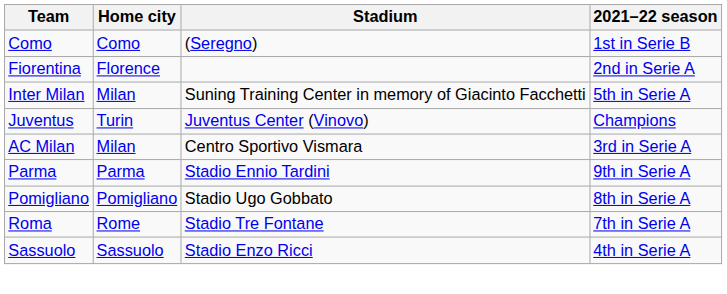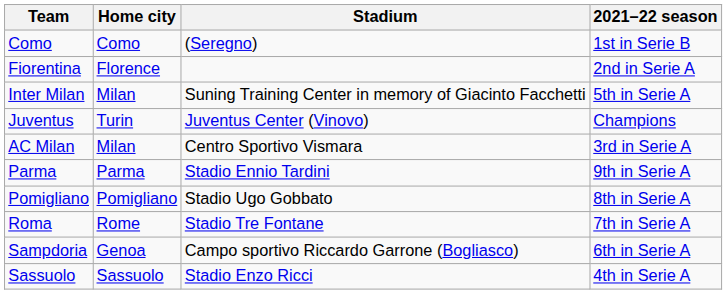 <table class="wikitable sortable">
 <tr>
 <th>Team</th>
 <th>Home city</th>
 <th>Stadium</th>
 <th>2021–22 season</th>
 </tr>
 <tr>
 <td><a href='#'>Como</a></td>
 <td><a href='#'>Como</a></td>
 <td> (<a href='#'>Seregno</a>)</td>
 <td><a href='#'>1st in Serie B</a></td>
 </tr>
 <tr>
 <td><a href='#'>Fiorentina</a></td>
 <td><a href='#'>Florence</a></td>
 <td></td>
 <td><a href='#'>2nd in Serie A</a></td>
 </tr>
 <tr>
 <td><a href='#'>Inter Milan</a></td>
 <td><a href='#'>Milan</a></td>
 <td>Suning Training Center in memory of Giacinto Facchetti</td>
 <td><a href='#'>5th in Serie A</a></td>
 </tr>
 <tr>
 <td><a href='#'>Juventus</a></td>
 <td><a href='#'>Turin</a></td>
 <td><a href='#'>Juventus Center</a> (<a href='#'>Vinovo</a>)</td>
 <td><a href='#'>Champions</a></td>
 </tr>
 <tr>
 <td><a href='#'>AC Milan</a></td>
 <td><a href='#'>Milan</a></td>
 <td>Centro Sportivo Vismara</td>
 <td><a href='#'>3rd in Serie A</a></td>
 </tr>
 <tr>
 <td><a href='#'>Parma</a></td>
 <td><a href='#'>Parma</a></td>
 <td><a href='#'>Stadio Ennio Tardini</a></td>
 <td><a href='#'>9th in Serie A</a></td>
 </tr>
 <tr>
 <td><a href='#'>Pomigliano</a></td>
 <td><a href='#'>Pomigliano</a></td>
 <td>Stadio Ugo Gobbato</td>
 <td><a href='#'>8th in Serie A</a></td>
 </tr>
 <tr>
 <td><a href='#'>Roma</a></td>
 <td><a href='#'>Rome</a></td>
 <td><a href='#'>Stadio Tre Fontane</a></td>
 <td><a href='#'>7th in Serie A</a></td>
 </tr>
 <tr>
+<td><a href='#'>Sampdoria</a></td>
+<td><a href='#'>Genoa</a></td>
+<td>Campo sportivo Riccardo Garrone (<a href='#'>Bogliasco</a>)</td>
+<td><a href='#'>6th in Serie A</a></td>
+</tr>
+<tr>
 <td><a href='#'>Sassuolo</a></td>
 <td><a href='#'>Sassuolo</a></td>
 <td><a href='#'>Stadio Enzo Ricci</a></td>
 <td><a href='#'>4th in Serie A</a></td>
 </tr>
 </table>
